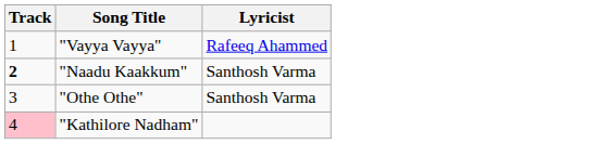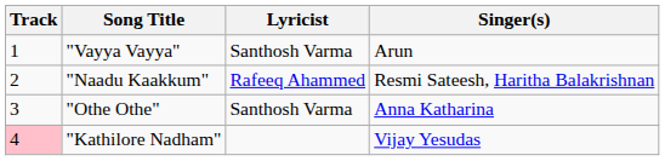 <table class="wikitable">
 <tr>
 <th>Track</th>
 <th>Song Title</th>
 <th>Lyricist</th>
+<th>Singer(s)</th>
 </tr>
 <tr>
 <td>1</td>
 <td>"Vayya Vayya"</td>
-<td><a href='#'>Rafeeq Ahammed</a></td>
+<td>Santhosh Varma</td>
+<td>Arun</td>
 </tr>
 <tr>
-<td><strong>2</strong></td>
+<td>2</td>
 <td>"Naadu Kaakkum"</td>
-<td>Santhosh Varma</td>
+<td><a href='#'>Rafeeq Ahammed</a></td>
+<td>Resmi Sateesh, <a href='#'>Haritha Balakrishnan</a></td>
 </tr>
 <tr>
 <td>3</td>
 <td>"Othe Othe"</td>
 <td>Santhosh Varma</td>
+<td><a href='#'>Anna Katharina</a></td>
 </tr>
 <tr>
 <td style="background: pink;">4</td>
 <td>"Kathilore Nadham"</td>
 <td></td>
+<td><a href='#'>Vijay Yesudas</a></td>
 </tr>
 </table>
